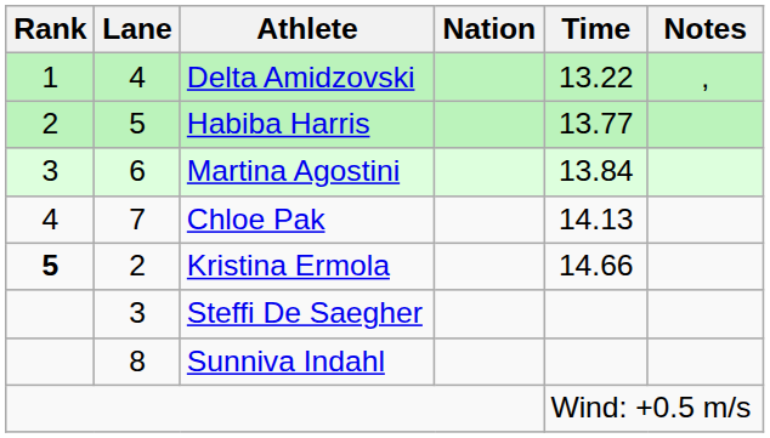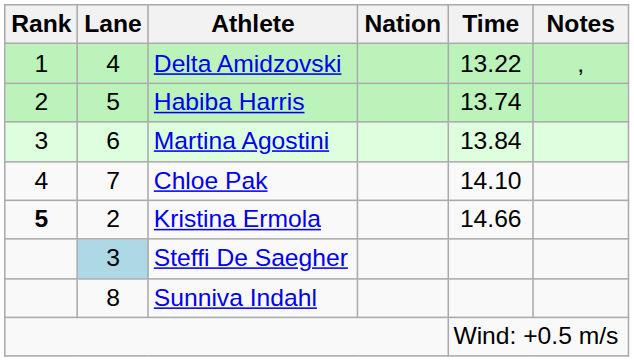 <table class="wikitable sortable" style="text-align:center;width: 65%;">
 <tr>
 <th scope="col">Rank</th>
 <th scope="col">Lane</th>
 <th scope="col">Athlete</th>
 <th scope="col">Nation</th>
 <th scope="col">Time</th>
 <th scope="col">Notes</th>
 </tr>
 <tr bgcolor=bbf3bb>
 <td>1</td>
 <td>4</td>
 <td align=left><a href='#'>Delta Amidzovski</a></td>
 <td align=left></td>
 <td>13.22</td>
 <td>, </td>
 </tr>
 <tr bgcolor=bbf3bb>
 <td>2</td>
 <td>5</td>
 <td align=left><a href='#'>Habiba Harris</a></td>
 <td align=left></td>
-<td>13.77</td>
+<td>13.74</td>
 <td></td>
 </tr>
 <tr bgcolor=ddffdd>
 <td>3</td>
 <td>6</td>
 <td align=left><a href='#'>Martina Agostini</a></td>
 <td align=left></td>
 <td>13.84</td>
 <td></td>
 </tr>
 <tr>
 <td>4</td>
 <td>7</td>
 <td align=left><a href='#'>Chloe Pak</a></td>
 <td align=left></td>
-<td>14.13</td>
+<td>14.10</td>
 <td></td>
 </tr>
 <tr>
 <td><strong>5</strong></td>
 <td>2</td>
 <td align=left><a href='#'>Kristina Ermola</a></td>
 <td align=left></td>
 <td>14.66</td>
 <td></td>
 </tr>
 <tr>
 <td></td>
-<td>3</td>
+<td style="background: lightblue;">3</td>
 <td align=left><a href='#'>Steffi De Saegher</a></td>
 <td align=left></td>
 <td></td>
 <td></td>
 </tr>
 <tr>
 <td></td>
 <td>8</td>
 <td align=left><a href='#'>Sunniva Indahl</a></td>
 <td align=left></td>
 <td></td>
 <td></td>
 </tr>
 <tr class="sortbottom">
 <td colspan="4"></td>
 <td colspan="2" style="text-align:left;">Wind: +0.5 m/s</td>
 </tr>
 </table>
